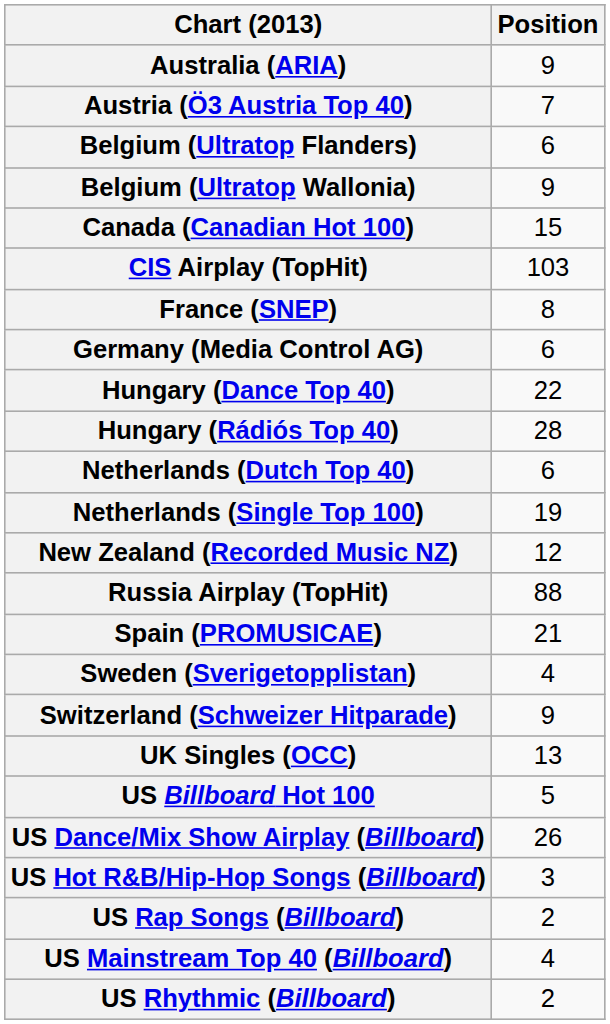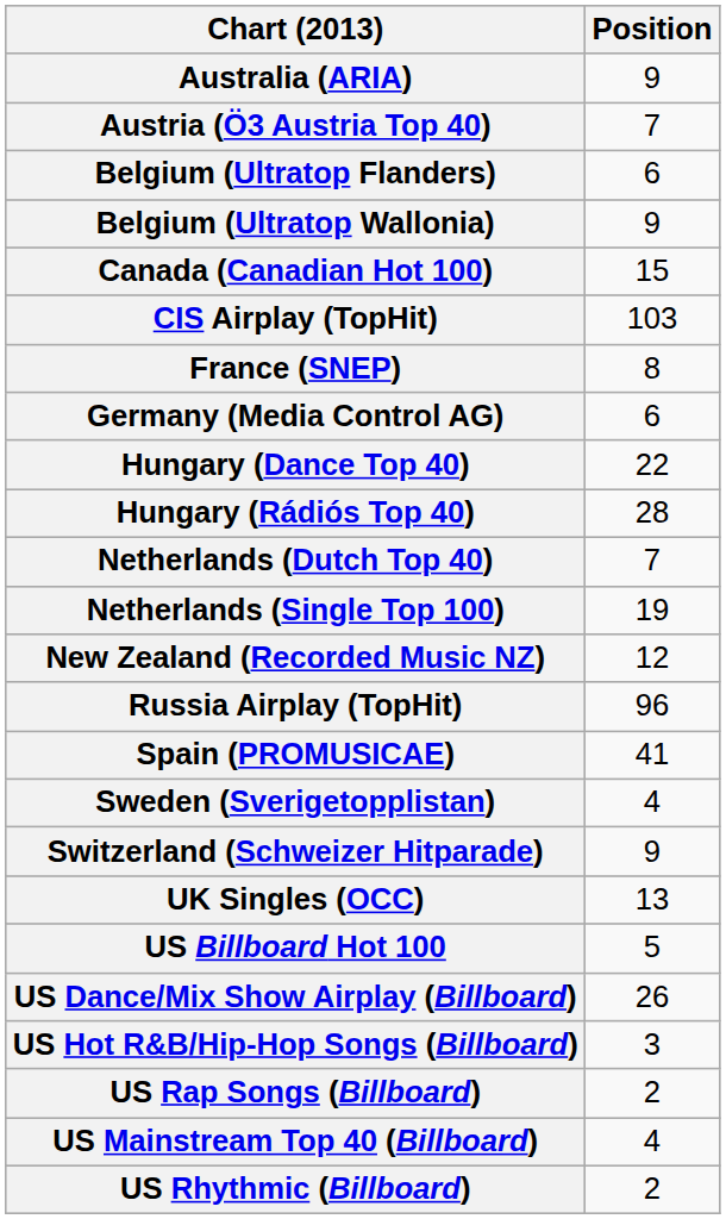 <table class="wikitable plainrowheaders sortable" style="text-align:center">
 <tr>
 <th scope="col">Chart (2013)</th>
 <th scope="col">Position</th>
 </tr>
 <tr>
 <th scope="row">Australia (<a href='#'>ARIA</a>)</th>
 <td>9</td>
 </tr>
 <tr>
 <th scope="row">Austria (<a href='#'>Ö3 Austria Top 40</a>)</th>
 <td>7</td>
 </tr>
 <tr>
 <th scope="row">Belgium (<a href='#'>Ultratop</a> Flanders)</th>
 <td>6</td>
 </tr>
 <tr>
 <th scope="row">Belgium (<a href='#'>Ultratop</a> Wallonia)</th>
 <td>9</td>
 </tr>
 <tr>
 <th scope="row">Canada (<a href='#'>Canadian Hot 100</a>)</th>
 <td>15</td>
 </tr>
 <tr>
 <th scope="row"><a href='#'>CIS</a> Airplay (TopHit)</th>
 <td>103</td>
 </tr>
 <tr>
 <th scope="row">France (<a href='#'>SNEP</a>)</th>
 <td>8</td>
 </tr>
 <tr>
 <th scope="row">Germany (Media Control AG)</th>
 <td>6</td>
 </tr>
 <tr>
 <th scope="row">Hungary (<a href='#'>Dance Top 40</a>)</th>
 <td>22</td>
 </tr>
 <tr>
 <th scope="row">Hungary (<a href='#'>Rádiós Top 40</a>)</th>
 <td>28</td>
 </tr>
 <tr>
 <th scope="row">Netherlands (<a href='#'>Dutch Top 40</a>)</th>
-<td>6</td>
+<td>7</td>
 </tr>
 <tr>
 <th scope="row">Netherlands (<a href='#'>Single Top 100</a>)</th>
 <td>19</td>
 </tr>
 <tr>
 <th scope="row">New Zealand (<a href='#'>Recorded Music NZ</a>)</th>
 <td>12</td>
 </tr>
 <tr>
 <th scope="row">Russia Airplay (TopHit)</th>
-<td>88</td>
+<td>96</td>
 </tr>
 <tr>
 <th scope="row">Spain (<a href='#'>PROMUSICAE</a>)</th>
-<td>21</td>
+<td>41</td>
 </tr>
 <tr>
 <th scope="row">Sweden (<a href='#'>Sverigetopplistan</a>)</th>
 <td>4</td>
 </tr>
 <tr>
 <th scope="row">Switzerland (<a href='#'>Schweizer Hitparade</a>)</th>
 <td>9</td>
 </tr>
 <tr>
 <th scope="row">UK Singles (<a href='#'>OCC</a>)</th>
 <td>13</td>
 </tr>
 <tr>
 <th scope="row">US <a href='#'><em>Billboard</em> Hot 100</a></th>
 <td>5</td>
 </tr>
 <tr>
 <th scope="row">US <a href='#'>Dance/Mix Show Airplay</a> (<em><a href='#'>Billboard</a></em>)</th>
 <td>26</td>
 </tr>
 <tr>
 <th scope="row">US <a href='#'>Hot R&B/Hip-Hop Songs</a> (<em><a href='#'>Billboard</a></em>)</th>
 <td>3</td>
 </tr>
 <tr>
 <th scope="row">US <a href='#'>Rap Songs</a> (<em><a href='#'>Billboard</a></em>)</th>
 <td>2</td>
 </tr>
 <tr>
 <th scope="row">US <a href='#'>Mainstream Top 40</a> (<em><a href='#'>Billboard</a></em>)</th>
 <td>4</td>
 </tr>
 <tr>
 <th scope="row">US <a href='#'>Rhythmic</a> (<em><a href='#'>Billboard</a></em>)</th>
 <td>2</td>
 </tr>
 </table>
